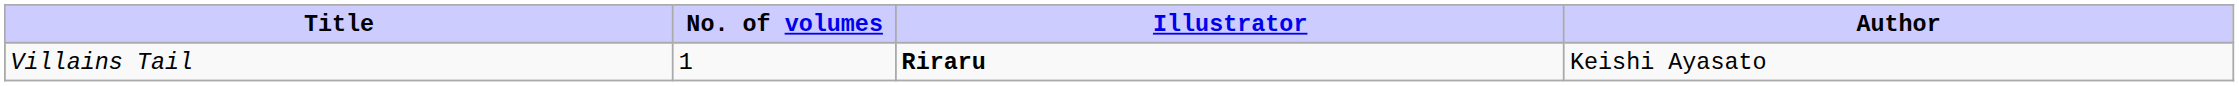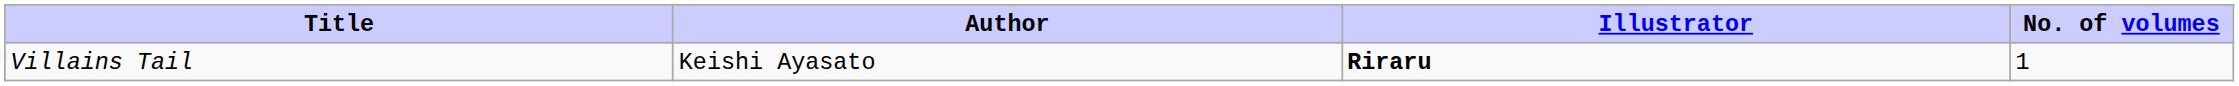 <table class="wikitable" style="width: 98%;">
 <tr>
 <th width=30% style="background:#ccf;">Title</th>
+<th width=30% style="background:#ccf;">Author</th>
+<th width=30% style="background:#ccf;"><a href='#'>Illustrator</a></th>
 <th width=10% style="background:#ccf;">No. of <a href='#'>volumes</a></th>
-<th width=30% style="background:#ccf;"><a href='#'>Illustrator</a></th>
-<th width=30% style="background:#ccf;">Author</th>
 </tr>
 <tr>
 <td><em>Villains Tail</em></td>
+<td>Keishi Ayasato</td>
+<td><strong>Riraru</strong></td>
 <td>1</td>
-<td><strong>Riraru</strong></td>
-<td>Keishi Ayasato</td>
 </tr>
 </table>
